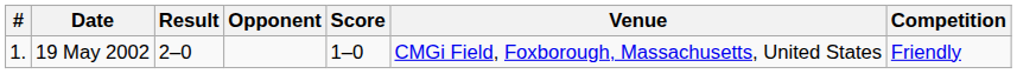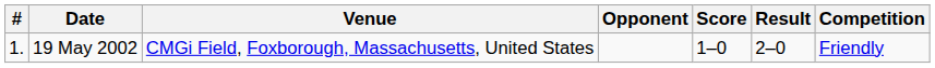 <table class="wikitable">
 <tr>
 <th>#</th>
 <th>Date</th>
-<th>Result</th>
+<th>Venue</th>
 <th>Opponent</th>
 <th>Score</th>
-<th>Venue</th>
+<th>Result</th>
 <th>Competition</th>
 </tr>
 <tr>
 <td>1.</td>
 <td>19 May 2002</td>
-<td>2–0</td>
+<td><a href='#'>CMGi Field</a>, <a href='#'>Foxborough, Massachusetts</a>, United States</td>
 <td></td>
 <td>1–0</td>
-<td><a href='#'>CMGi Field</a>, <a href='#'>Foxborough, Massachusetts</a>, United States</td>
+<td>2–0</td>
 <td><a href='#'>Friendly</a></td>
 </tr>
 </table>
